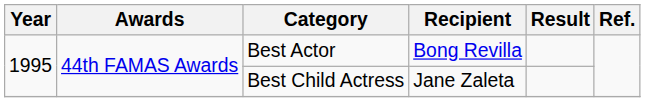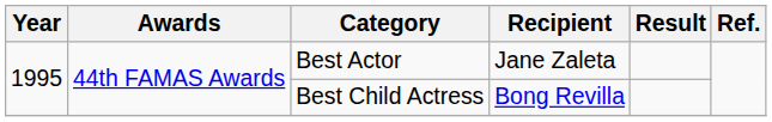 <table class="wikitable">
 <tr>
 <th>Year</th>
 <th>Awards</th>
 <th>Category</th>
 <th>Recipient</th>
 <th>Result</th>
 <th>Ref.</th>
 </tr>
 <tr>
 <td rowspan="2">1995</td>
 <td rowspan="2"><a href='#'>44th FAMAS Awards</a></td>
 <td>Best Actor</td>
-<td><a href='#'>Bong Revilla</a></td>
+<td>Jane Zaleta</td>
 <td></td>
 <td rowspan="2"></td>
 </tr>
 <tr>
 <td>Best Child Actress</td>
-<td>Jane Zaleta</td>
+<td><a href='#'>Bong Revilla</a></td>
 <td></td>
 </tr>
 <tr>
 </tr>
 </table>
